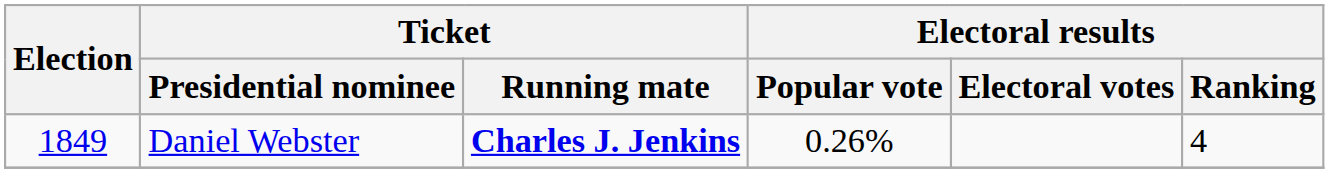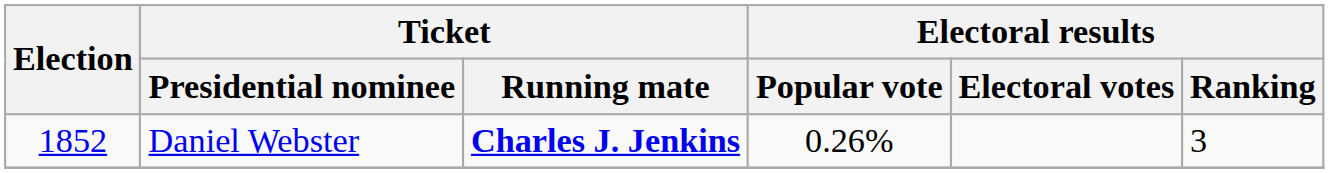 <table class="sortable wikitable">
 <tr>
 <th rowspan=2>Election</th>
 <th colspan=2>Ticket</th>
 <th colspan=3>Electoral results</th>
 </tr>
 <tr>
 <th>Presidential nominee</th>
 <th>Running mate</th>
 <th>Popular vote</th>
 <th>Electoral votes</th>
 <th>Ranking</th>
 </tr>
 <tr>
-<td align=center><a href='#'>1849</a></td>
+<td align=center><a href='#'>1852</a></td>
 <td><a href='#'>Daniel Webster</a></td>
 <td><strong><a href='#'>Charles J. Jenkins</a></strong></td>
 <td align=center>0.26%</td>
 <td></td>
-<td>4</td>
+<td>3</td>
 </tr>
 <tr>
 </tr>
 </table>
